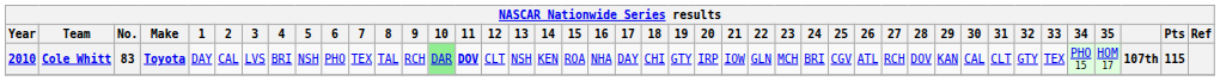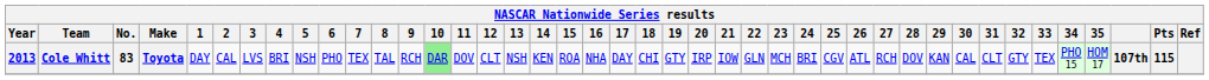 <table class="wikitable" style="text-align:center; font-size:75%">
 <tr>
 <th colspan=42><a href='#'>NASCAR Nationwide Series</a> results</th>
 </tr>
 <tr>
 <th>Year</th>
 <th>Team</th>
 <th>No.</th>
 <th>Make</th>
 <th>1</th>
 <th>2</th>
 <th>3</th>
 <th>4</th>
 <th>5</th>
 <th>6</th>
 <th>7</th>
 <th>8</th>
 <th>9</th>
 <th>10</th>
 <th>11</th>
 <th>12</th>
 <th>13</th>
 <th>14</th>
 <th>15</th>
 <th>16</th>
 <th>17</th>
 <th>18</th>
 <th>19</th>
 <th>20</th>
 <th>21</th>
 <th>22</th>
 <th>23</th>
 <th>24</th>
 <th>25</th>
 <th>26</th>
 <th>27</th>
 <th>28</th>
 <th>29</th>
 <th>30</th>
 <th>31</th>
 <th>32</th>
 <th>33</th>
 <th>34</th>
 <th>35</th>
 <th></th>
 <th>Pts</th>
 <th>Ref</th>
 </tr>
 <tr>
-<th><a href='#'>2010</a></th>
+<th><a href='#'>2013</a></th>
 <th><a href='#'>Cole Whitt</a></th>
 <th>83</th>
 <th><a href='#'>Toyota</a></th>
 <td><a href='#'>DAY</a></td>
 <td><a href='#'>CAL</a></td>
 <td><a href='#'>LVS</a></td>
 <td><a href='#'>BRI</a></td>
 <td><a href='#'>NSH</a></td>
 <td><a href='#'>PHO</a></td>
 <td><a href='#'>TEX</a></td>
 <td><a href='#'>TAL</a></td>
 <td><a href='#'>RCH</a></td>
 <td style="background: lightgreen;"><a href='#'>DAR</a></td>
-<td><strong><a href='#'>DOV</a></strong></td>
+<td><a href='#'>DOV</a></td>
 <td><a href='#'>CLT</a></td>
 <td><a href='#'>NSH</a></td>
 <td><a href='#'>KEN</a></td>
 <td><a href='#'>ROA</a></td>
 <td><a href='#'>NHA</a></td>
 <td><a href='#'>DAY</a></td>
 <td><a href='#'>CHI</a></td>
 <td><a href='#'>GTY</a></td>
 <td><a href='#'>IRP</a></td>
 <td><a href='#'>IOW</a></td>
 <td><a href='#'>GLN</a></td>
 <td><a href='#'>MCH</a></td>
 <td><a href='#'>BRI</a></td>
 <td><a href='#'>CGV</a></td>
 <td><a href='#'>ATL</a></td>
 <td><a href='#'>RCH</a></td>
 <td><a href='#'>DOV</a></td>
 <td><a href='#'>KAN</a></td>
 <td><a href='#'>CAL</a></td>
 <td><a href='#'>CLT</a></td>
 <td><a href='#'>GTY</a></td>
 <td><a href='#'>TEX</a></td>
 <td style="background:#DFFFDF;"><a href='#'>PHO</a><br><small>15</small></td>
 <td style="background:#DFFFDF;"><a href='#'>HOM</a><br><small>17</small></td>
 <th>107th</th>
 <th>115</th>
 <th></th>
 </tr>
 <tr>
 </tr>
 </table>
